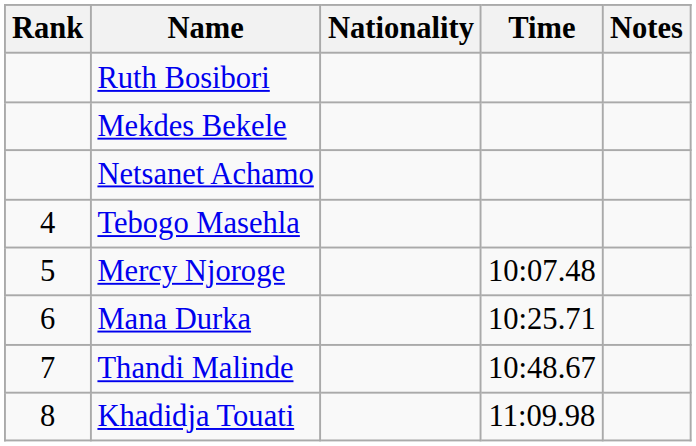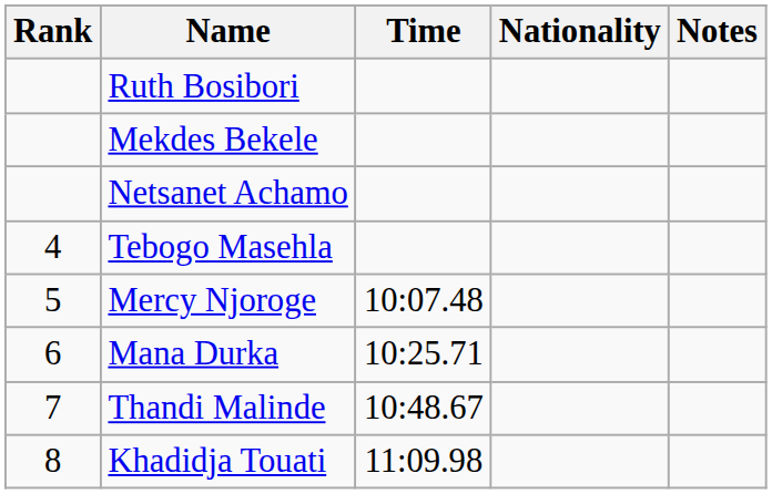 <table class="wikitable sortable" style="text-align:center">
 <tr>
 <th>Rank</th>
 <th>Name</th>
+<th>Time</th>
 <th>Nationality</th>
-<th>Time</th>
 <th>Notes</th>
 </tr>
 <tr>
 <td></td>
 <td align=left><a href='#'>Ruth Bosibori</a></td>
+<td></td>
 <td align=left></td>
-<td></td>
 <td></td>
 </tr>
 <tr>
 <td></td>
 <td align=left><a href='#'>Mekdes Bekele</a></td>
+<td></td>
 <td align=left></td>
-<td></td>
 <td></td>
 </tr>
 <tr>
 <td></td>
 <td align=left><a href='#'>Netsanet Achamo</a></td>
+<td></td>
 <td align=left></td>
-<td></td>
 <td></td>
 </tr>
 <tr>
 <td>4</td>
 <td align=left><a href='#'>Tebogo Masehla</a></td>
+<td></td>
 <td align=left></td>
-<td></td>
 <td></td>
 </tr>
 <tr>
 <td>5</td>
 <td align=left><a href='#'>Mercy Njoroge</a></td>
+<td>10:07.48</td>
 <td align=left></td>
-<td>10:07.48</td>
 <td></td>
 </tr>
 <tr>
 <td>6</td>
 <td align=left><a href='#'>Mana Durka</a></td>
+<td>10:25.71</td>
 <td align=left></td>
-<td>10:25.71</td>
 <td></td>
 </tr>
 <tr>
 <td>7</td>
 <td align=left><a href='#'>Thandi Malinde</a></td>
+<td>10:48.67</td>
 <td align=left></td>
-<td>10:48.67</td>
 <td></td>
 </tr>
 <tr>
 <td>8</td>
 <td align=left><a href='#'>Khadidja Touati</a></td>
+<td>11:09.98</td>
 <td align=left></td>
-<td>11:09.98</td>
 <td></td>
 </tr>
 </table>
